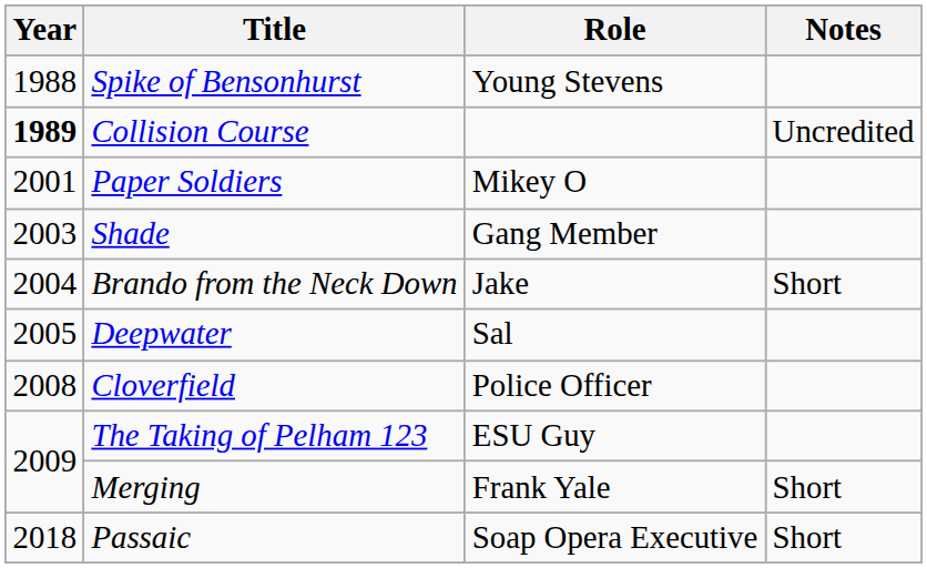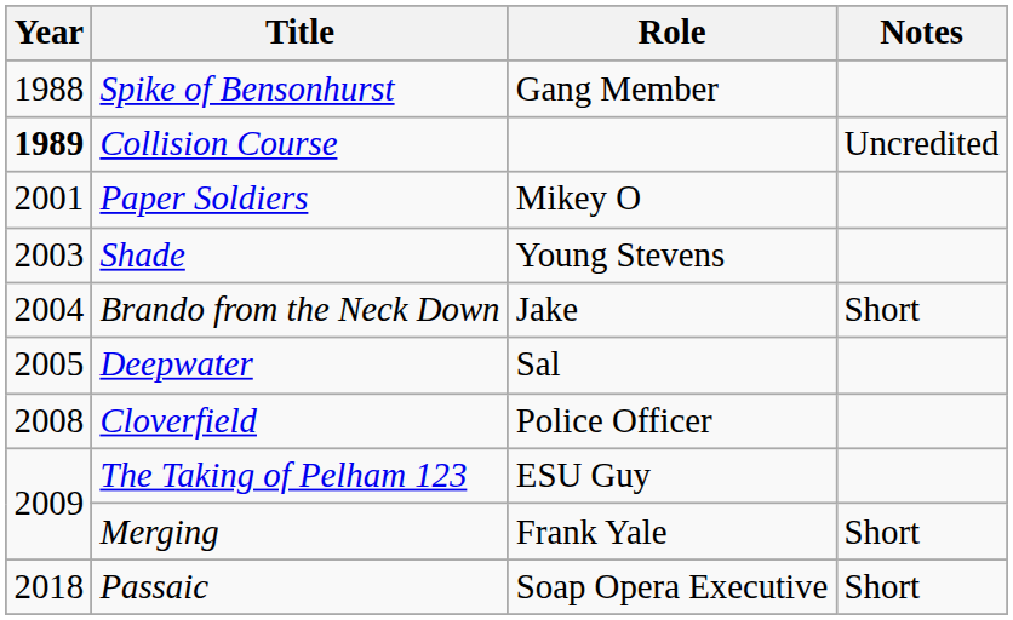 <table class="wikitable">
 <tr>
 <th>Year</th>
 <th>Title</th>
 <th>Role</th>
 <th>Notes</th>
 </tr>
 <tr>
 <td>1988</td>
 <td><em><a href='#'>Spike of Bensonhurst</a></em></td>
-<td>Young Stevens</td>
+<td>Gang Member</td>
 <td></td>
 </tr>
 <tr>
 <td><strong>1989</strong></td>
 <td><a href='#'><em>Collision Course</em></a></td>
 <td></td>
 <td>Uncredited</td>
 </tr>
 <tr>
 <td>2001</td>
 <td><em><a href='#'>Paper Soldiers</a></em></td>
 <td>Mikey O</td>
 <td></td>
 </tr>
 <tr>
 <td>2003</td>
 <td><a href='#'><em>Shade</em></a></td>
-<td>Gang Member</td>
+<td>Young Stevens</td>
 <td></td>
 </tr>
 <tr>
 <td>2004</td>
 <td><em>Brando from the Neck Down</em></td>
 <td>Jake</td>
 <td>Short</td>
 </tr>
 <tr>
 <td>2005</td>
 <td><a href='#'><em>Deepwater</em></a></td>
 <td>Sal</td>
 <td></td>
 </tr>
 <tr>
 <td>2008</td>
 <td><em><a href='#'>Cloverfield</a></em></td>
 <td>Police Officer</td>
 <td></td>
 </tr>
 <tr>
 <td rowspan="2">2009</td>
 <td><a href='#'><em>The Taking of Pelham 123</em></a></td>
 <td>ESU Guy</td>
 <td></td>
 </tr>
 <tr>
 <td><em>Merging</em></td>
 <td>Frank Yale</td>
 <td>Short</td>
 </tr>
 <tr>
 <td>2018</td>
 <td><em>Passaic</em></td>
 <td>Soap Opera Executive</td>
 <td>Short</td>
 </tr>
 </table>
